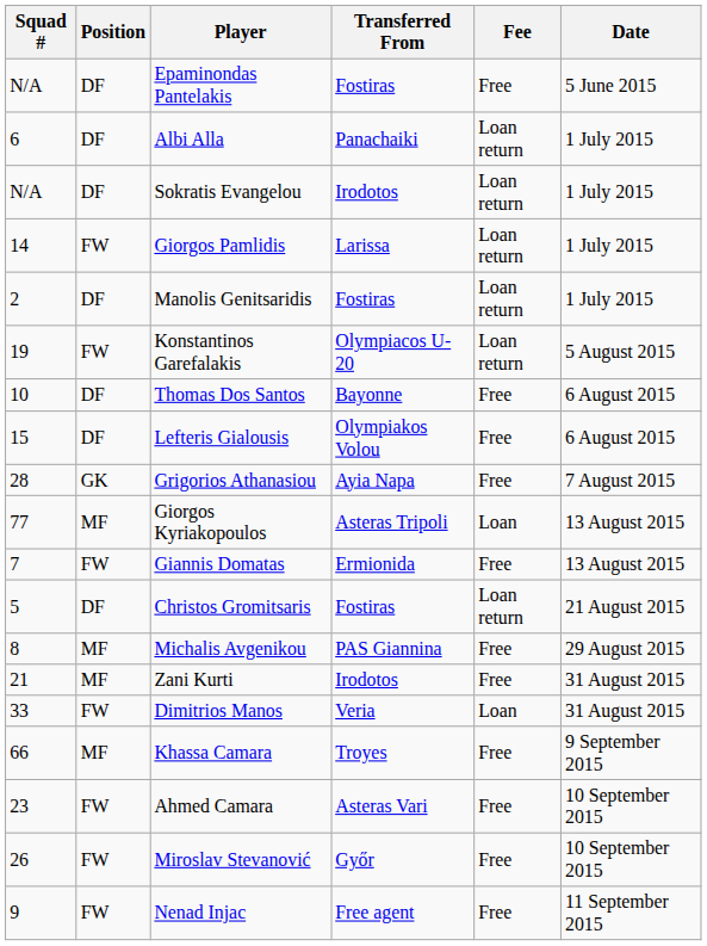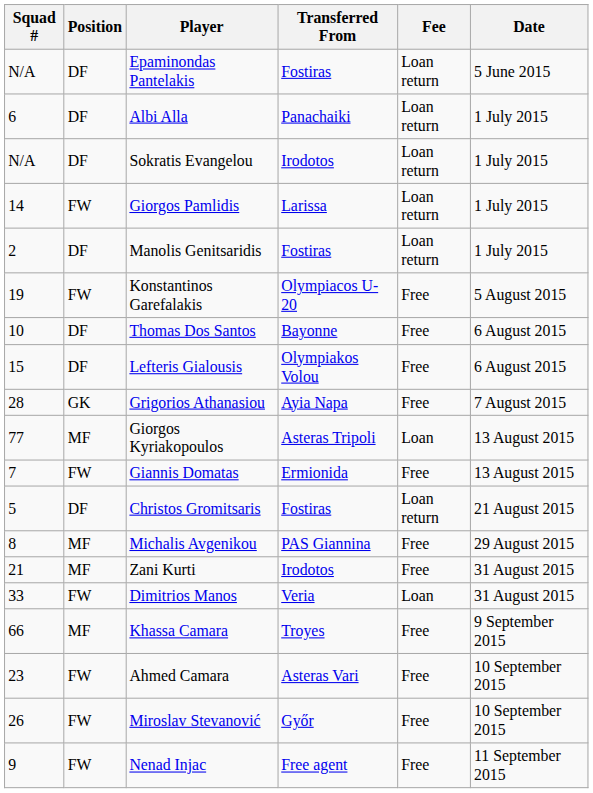 <table class="wikitable sortable" style="width:90%; text-align:center; font-size:95%; text-align:left;">
 <tr>
 <th><strong>Squad #</strong></th>
 <th><strong>Position</strong></th>
 <th><strong>Player</strong></th>
 <th><strong>Transferred From</strong></th>
 <th><strong>Fee</strong></th>
 <th><strong>Date</strong></th>
 </tr>
 <tr>
 <td>N/A</td>
 <td>DF</td>
 <td> <a href='#'>Epaminondas Pantelakis</a></td>
 <td> <a href='#'>Fostiras</a></td>
-<td>Free</td>
+<td>Loan return</td>
 <td>5 June 2015</td>
 </tr>
 <tr>
 <td>6</td>
 <td>DF</td>
 <td>  <a href='#'>Albi Alla</a></td>
 <td> <a href='#'>Panachaiki</a></td>
 <td>Loan return</td>
 <td>1 July  2015</td>
 </tr>
 <tr>
 <td>N/A</td>
 <td>DF</td>
 <td> Sokratis Evangelou</td>
 <td> <a href='#'>Irodotos</a></td>
 <td>Loan return</td>
 <td>1 July  2015</td>
 </tr>
 <tr>
 <td>14</td>
 <td>FW</td>
 <td> <a href='#'>Giorgos Pamlidis</a></td>
 <td> <a href='#'>Larissa</a></td>
 <td>Loan return</td>
 <td>1 July  2015</td>
 </tr>
 <tr>
 <td>2</td>
 <td>DF</td>
 <td> Manolis Genitsaridis</td>
 <td> <a href='#'>Fostiras</a></td>
 <td>Loan return</td>
 <td>1 July  2015</td>
 </tr>
 <tr>
 <td>19</td>
 <td>FW</td>
 <td> Konstantinos Garefalakis</td>
 <td> <a href='#'>Olympiacos U-20</a></td>
-<td>Loan return</td>
+<td>Free</td>
 <td>5 August 2015</td>
 </tr>
 <tr>
 <td>10</td>
 <td>DF</td>
 <td>  <a href='#'>Thomas Dos Santos</a></td>
 <td> <a href='#'>Bayonne</a></td>
 <td>Free</td>
 <td>6 August 2015</td>
 </tr>
 <tr>
 <td>15</td>
 <td>DF</td>
 <td> <a href='#'>Lefteris Gialousis</a></td>
 <td> <a href='#'>Olympiakos Volou</a></td>
 <td>Free</td>
 <td>6 August 2015</td>
 </tr>
 <tr>
 <td>28</td>
 <td>GK</td>
 <td> <a href='#'>Grigorios Athanasiou</a></td>
 <td> <a href='#'>Ayia Napa</a></td>
 <td>Free</td>
 <td>7 August 2015</td>
 </tr>
 <tr>
 <td>77</td>
 <td>MF</td>
 <td> Giorgos Kyriakopoulos</td>
 <td> <a href='#'>Asteras Tripoli</a></td>
 <td>Loan</td>
 <td>13 August 2015</td>
 </tr>
 <tr>
 <td>7</td>
 <td>FW</td>
 <td> <a href='#'>Giannis Domatas</a></td>
 <td> <a href='#'>Ermionida</a></td>
 <td>Free</td>
 <td>13 August 2015</td>
 </tr>
 <tr>
 <td>5</td>
 <td>DF</td>
 <td> <a href='#'>Christos Gromitsaris</a></td>
 <td> <a href='#'>Fostiras</a></td>
 <td>Loan return</td>
 <td>21 August 2015</td>
 </tr>
 <tr>
 <td>8</td>
 <td>MF</td>
 <td> <a href='#'>Michalis Avgenikou</a></td>
 <td> <a href='#'>PAS Giannina</a></td>
 <td>Free</td>
 <td>29 August 2015</td>
 </tr>
 <tr>
 <td>21</td>
 <td>MF</td>
 <td> Zani Kurti</td>
 <td> <a href='#'>Irodotos</a></td>
 <td>Free</td>
 <td>31 August 2015</td>
 </tr>
 <tr>
 <td>33</td>
 <td>FW</td>
 <td> <a href='#'>Dimitrios Manos</a></td>
 <td> <a href='#'>Veria</a></td>
 <td>Loan</td>
 <td>31 August 2015</td>
 </tr>
 <tr>
 <td>66</td>
 <td>MF</td>
 <td>  <a href='#'>Khassa Camara</a></td>
 <td> <a href='#'>Troyes</a></td>
 <td>Free</td>
 <td>9 September 2015</td>
 </tr>
 <tr>
 <td>23</td>
 <td>FW</td>
 <td> Ahmed Camara</td>
 <td> <a href='#'>Asteras Vari</a></td>
 <td>Free</td>
 <td>10 September 2015</td>
 </tr>
 <tr>
 <td>26</td>
 <td>FW</td>
 <td>  <a href='#'>Miroslav Stevanović</a></td>
 <td> <a href='#'>Győr</a></td>
 <td>Free</td>
 <td>10 September 2015</td>
 </tr>
 <tr>
 <td>9</td>
 <td>FW</td>
 <td> <a href='#'>Nenad Injac</a></td>
 <td><a href='#'>Free agent</a></td>
 <td>Free</td>
 <td>11 September 2015</td>
 </tr>
 </table>
